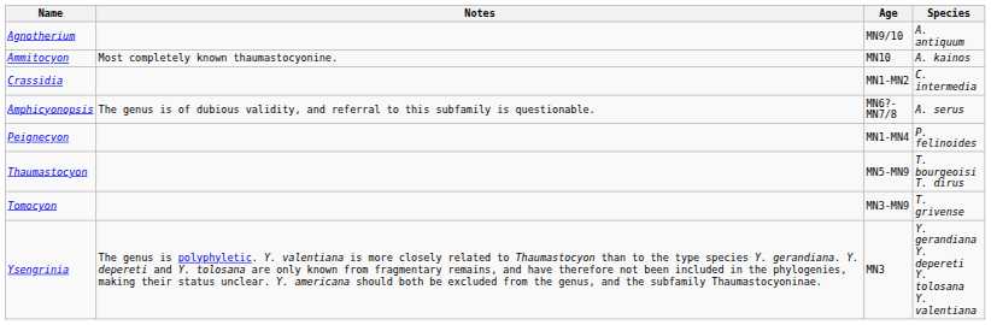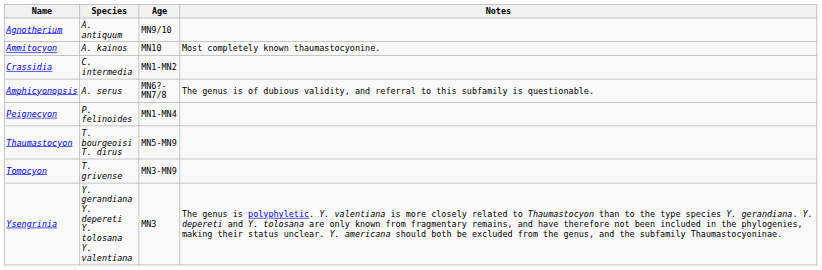 <table class="wikitable">
 <tr>
 <th>Name</th>
+<th>Species</th>
+<th>Age</th>
 <th>Notes</th>
-<th>Age</th>
-<th>Species</th>
 </tr>
 <tr>
 <td><em><a href='#'>Agnotherium</a> </em></td>
+<td><em>A. antiquum</em></td>
+<td>MN9/10</td>
 <td></td>
-<td>MN9/10</td>
-<td><em>A. antiquum</em></td>
 </tr>
 <tr>
 <td><em><a href='#'>Ammitocyon</a> </em></td>
+<td><em>A. kainos</em></td>
+<td>MN10</td>
 <td>Most completely known thaumastocyonine.</td>
-<td>MN10</td>
-<td><em>A. kainos</em></td>
 </tr>
 <tr>
 <td><em><a href='#'>Crassidia</a> </em></td>
+<td><em>C. intermedia</em></td>
+<td>MN1-MN2</td>
 <td></td>
-<td>MN1-MN2</td>
-<td><em>C. intermedia</em></td>
 </tr>
 <tr>
 <td><em><a href='#'>Amphicyonopsis</a> </em></td>
+<td><em>A. serus</em></td>
+<td>MN6?-MN7/8</td>
 <td>The genus is of dubious validity, and referral to this subfamily is questionable.</td>
-<td>MN6?-MN7/8</td>
-<td><em>A. serus</em></td>
 </tr>
 <tr>
 <td><em><a href='#'>Peignecyon</a> </em></td>
+<td><em>P. felinoides</em></td>
+<td>MN1-MN4</td>
 <td></td>
-<td>MN1-MN4</td>
-<td><em>P. felinoides</em></td>
 </tr>
 <tr>
 <td><em><a href='#'>Thaumastocyon</a> </em></td>
+<td><em>T. bourgeoisi</em><br><em>T. dirus</em></td>
+<td>MN5-MN9</td>
 <td></td>
-<td>MN5-MN9</td>
-<td><em>T. bourgeoisi</em><br><em>T. dirus</em></td>
 </tr>
 <tr>
 <td><em><a href='#'>Tomocyon</a> </em></td>
+<td><em>T. grivense</em></td>
+<td>MN3-MN9</td>
 <td></td>
-<td>MN3-MN9</td>
-<td><em>T. grivense</em></td>
 </tr>
 <tr>
 <td><em><a href='#'>Ysengrinia</a> </em></td>
+<td><em>Y. gerandiana</em><br><em>Y. depereti</em><br><em>Y. tolosana</em><br><em>Y. valentiana</em></td>
+<td>MN3</td>
 <td>The genus is <a href='#'>polyphyletic</a>. <em>Y. valentiana</em> is more closely related to <em>Thaumastocyon</em> than to the type species <em>Y. gerandiana</em>. <em>Y. depereti</em> and <em>Y. tolosana</em> are only known from fragmentary remains, and have therefore not been included in the phylogenies, making their status unclear. <em>Y. americana</em> should both be excluded from the genus, and the subfamily Thaumastocyoninae.</td>
-<td>MN3</td>
-<td><em>Y. gerandiana</em><br><em>Y. depereti</em><br><em>Y. tolosana</em><br><em>Y. valentiana</em></td>
 </tr>
 </table>
